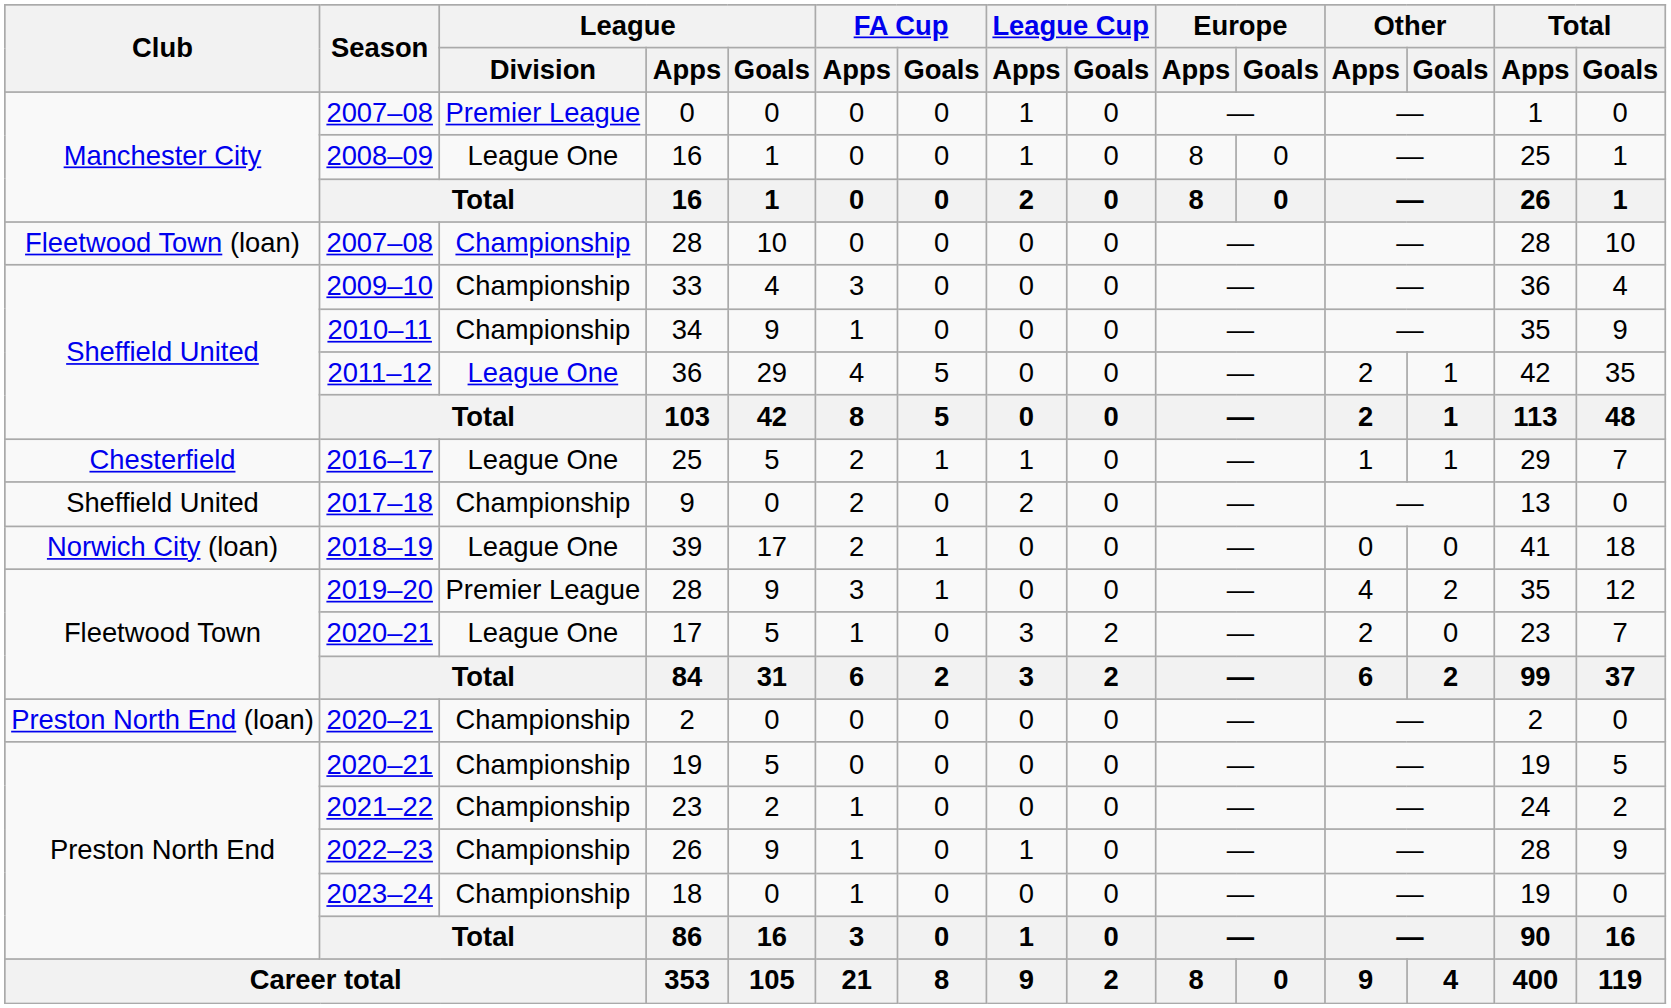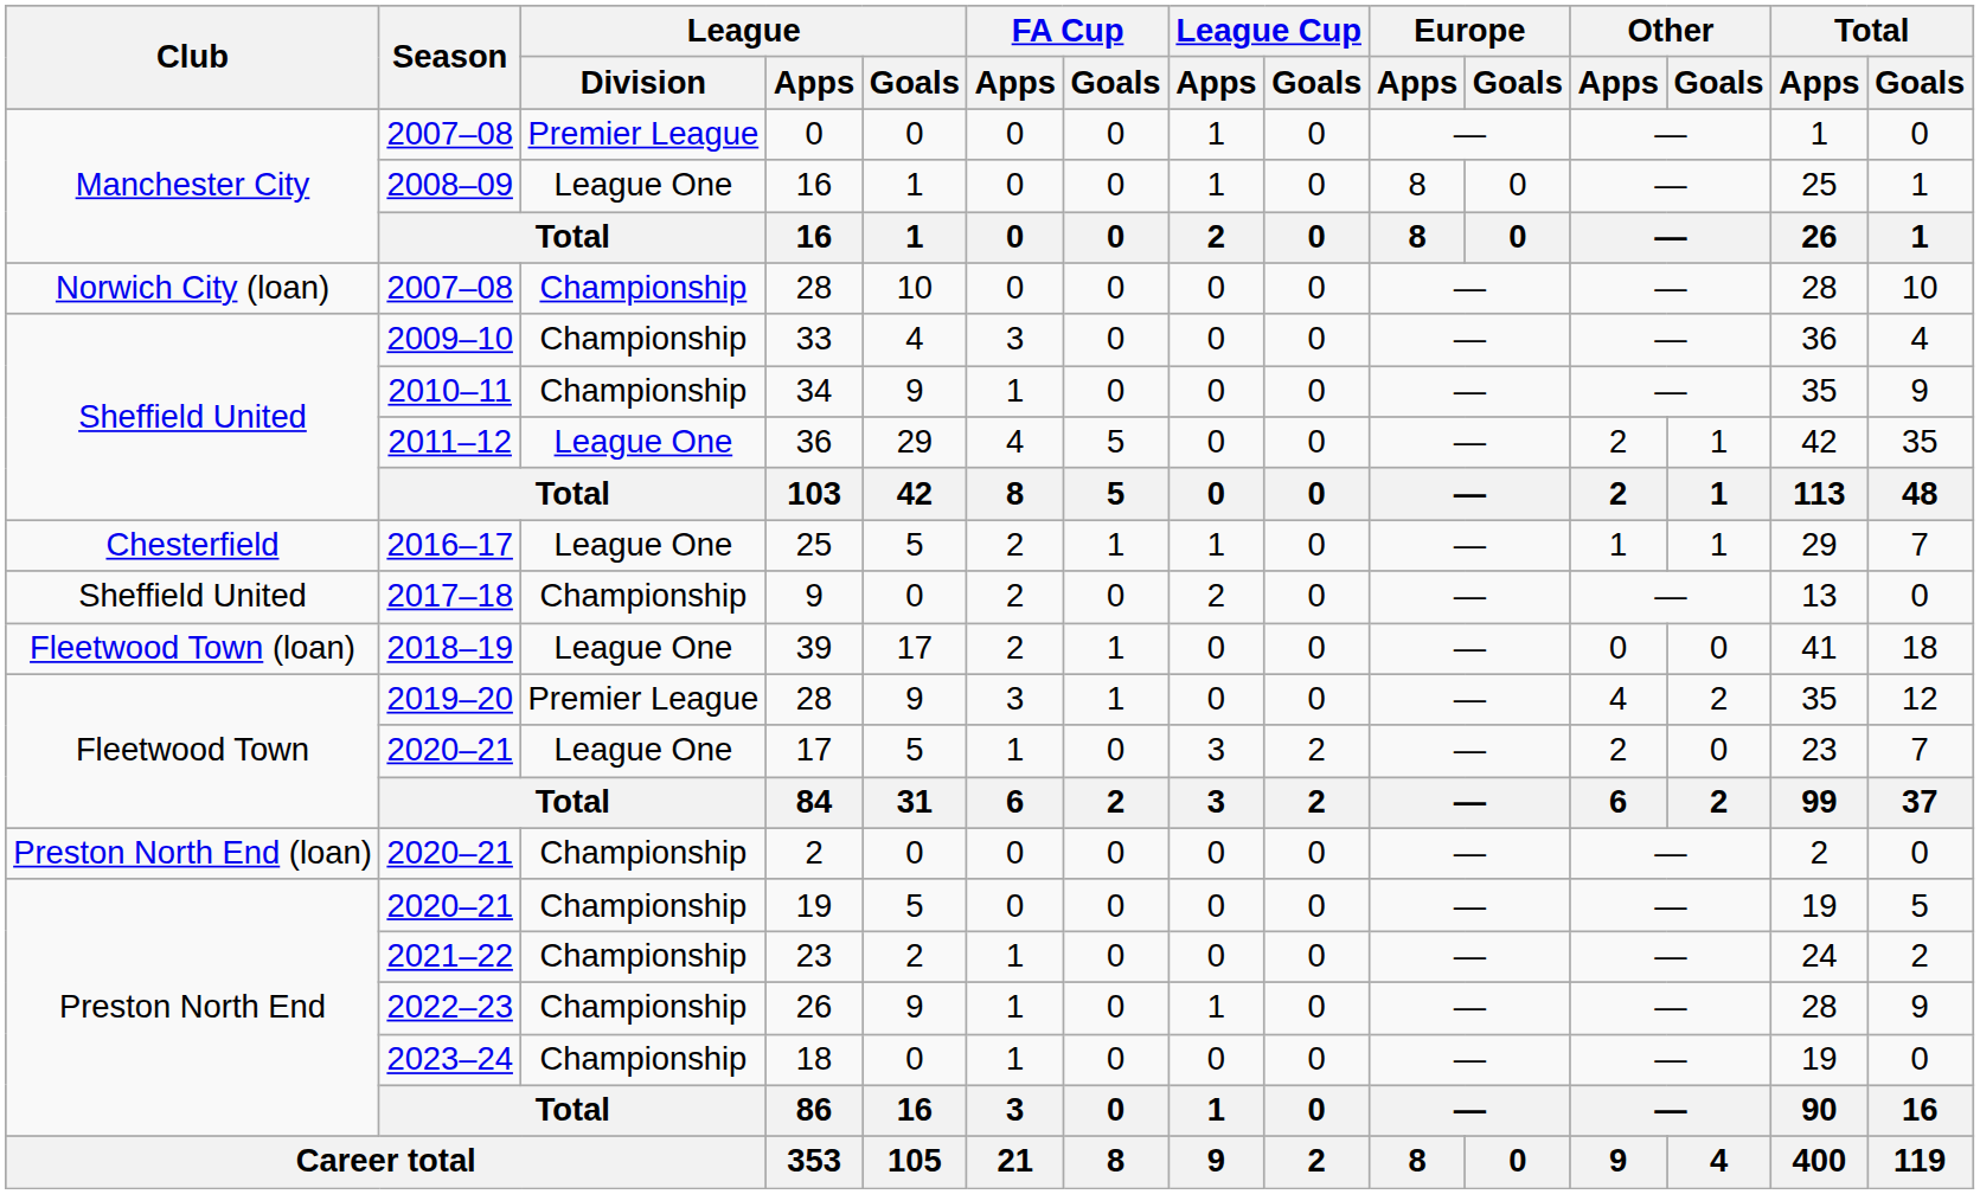 <table class=wikitable style="text-align:center">
 <tr>
 <th rowspan=2>Club</th>
 <th rowspan=2>Season</th>
 <th colspan=3>League</th>
 <th colspan=2><a href='#'>FA Cup</a></th>
 <th colspan=2><a href='#'>League Cup</a></th>
 <th colspan="2">Europe</th>
 <th colspan=2>Other</th>
 <th colspan=2>Total</th>
 </tr>
 <tr>
 <th>Division</th>
 <th>Apps</th>
 <th>Goals</th>
 <th>Apps</th>
 <th>Goals</th>
 <th>Apps</th>
 <th>Goals</th>
 <th>Apps</th>
 <th>Goals</th>
 <th>Apps</th>
 <th>Goals</th>
 <th>Apps</th>
 <th>Goals</th>
 </tr>
 <tr>
 <td rowspan=3><a href='#'>Manchester City</a></td>
 <td><a href='#'>2007–08</a></td>
 <td><a href='#'>Premier League</a></td>
 <td>0</td>
 <td>0</td>
 <td>0</td>
 <td>0</td>
 <td>1</td>
 <td>0</td>
 <td colspan="2">—</td>
 <td colspan="2">—</td>
 <td>1</td>
 <td>0</td>
 </tr>
 <tr>
 <td><a href='#'>2008–09</a></td>
 <td>League One</td>
 <td>16</td>
 <td>1</td>
 <td>0</td>
 <td>0</td>
 <td>1</td>
 <td>0</td>
 <td>8</td>
 <td>0</td>
 <td colspan="2">—</td>
 <td>25</td>
 <td>1</td>
 </tr>
 <tr>
 <th colspan=2>Total</th>
 <th>16</th>
 <th>1</th>
 <th>0</th>
 <th>0</th>
 <th>2</th>
 <th>0</th>
 <th>8</th>
 <th>0</th>
 <th colspan="2">—</th>
 <th>26</th>
 <th>1</th>
 </tr>
 <tr>
-<td><a href='#'>Fleetwood Town</a> (loan)</td>
+<td><a href='#'>Norwich City</a> (loan)</td>
 <td><a href='#'>2007–08</a></td>
 <td><a href='#'>Championship</a></td>
 <td>28</td>
 <td>10</td>
 <td>0</td>
 <td>0</td>
 <td>0</td>
 <td>0</td>
 <td colspan="2">—</td>
 <td colspan="2">—</td>
 <td>28</td>
 <td>10</td>
 </tr>
 <tr>
 <td rowspan=4><a href='#'>Sheffield United</a></td>
 <td><a href='#'>2009–10</a></td>
 <td>Championship</td>
 <td>33</td>
 <td>4</td>
 <td>3</td>
 <td>0</td>
 <td>0</td>
 <td>0</td>
 <td colspan="2">—</td>
 <td colspan="2">—</td>
 <td>36</td>
 <td>4</td>
 </tr>
 <tr>
 <td><a href='#'>2010–11</a></td>
 <td>Championship</td>
 <td>34</td>
 <td>9</td>
 <td>1</td>
 <td>0</td>
 <td>0</td>
 <td>0</td>
 <td colspan="2">—</td>
 <td colspan="2">—</td>
 <td>35</td>
 <td>9</td>
 </tr>
 <tr>
 <td><a href='#'>2011–12</a></td>
 <td><a href='#'>League One</a></td>
 <td>36</td>
 <td>29</td>
 <td>4</td>
 <td>5</td>
 <td>0</td>
 <td>0</td>
 <td colspan="2">—</td>
 <td>2</td>
 <td>1</td>
 <td>42</td>
 <td>35</td>
 </tr>
 <tr>
 <th colspan=2>Total</th>
 <th>103</th>
 <th>42</th>
 <th>8</th>
 <th>5</th>
 <th>0</th>
 <th>0</th>
 <th colspan="2">—</th>
 <th>2</th>
 <th>1</th>
 <th>113</th>
 <th>48</th>
 </tr>
 <tr>
 <td><a href='#'>Chesterfield</a></td>
 <td><a href='#'>2016–17</a></td>
 <td>League One</td>
 <td>25</td>
 <td>5</td>
 <td>2</td>
 <td>1</td>
 <td>1</td>
 <td>0</td>
 <td colspan="2">—</td>
 <td>1</td>
 <td>1</td>
 <td>29</td>
 <td>7</td>
 </tr>
 <tr>
 <td>Sheffield United</td>
 <td><a href='#'>2017–18</a></td>
 <td>Championship</td>
 <td>9</td>
 <td>0</td>
 <td>2</td>
 <td>0</td>
 <td>2</td>
 <td>0</td>
 <td colspan="2">—</td>
 <td colspan="2">—</td>
 <td>13</td>
 <td>0</td>
 </tr>
 <tr>
-<td><a href='#'>Norwich City</a> (loan)</td>
+<td><a href='#'>Fleetwood Town</a> (loan)</td>
 <td><a href='#'>2018–19</a></td>
 <td>League One</td>
 <td>39</td>
 <td>17</td>
 <td>2</td>
 <td>1</td>
 <td>0</td>
 <td>0</td>
 <td colspan="2">—</td>
 <td>0</td>
 <td>0</td>
 <td>41</td>
 <td>18</td>
 </tr>
 <tr>
 <td rowspan=3>Fleetwood Town</td>
 <td><a href='#'>2019–20</a></td>
 <td>Premier League</td>
 <td>28</td>
 <td>9</td>
 <td>3</td>
 <td>1</td>
 <td>0</td>
 <td>0</td>
 <td colspan="2">—</td>
 <td>4</td>
 <td>2</td>
 <td>35</td>
 <td>12</td>
 </tr>
 <tr>
 <td><a href='#'>2020–21</a></td>
 <td>League One</td>
 <td>17</td>
 <td>5</td>
 <td>1</td>
 <td>0</td>
 <td>3</td>
 <td>2</td>
 <td colspan="2">—</td>
 <td>2</td>
 <td>0</td>
 <td>23</td>
 <td>7</td>
 </tr>
 <tr>
 <th colspan=2>Total</th>
 <th>84</th>
 <th>31</th>
 <th>6</th>
 <th>2</th>
 <th>3</th>
 <th>2</th>
 <th colspan="2">—</th>
 <th>6</th>
 <th>2</th>
 <th>99</th>
 <th>37</th>
 </tr>
 <tr>
 <td><a href='#'>Preston North End</a> (loan)</td>
 <td><a href='#'>2020–21</a></td>
 <td>Championship</td>
 <td>2</td>
 <td>0</td>
 <td>0</td>
 <td>0</td>
 <td>0</td>
 <td>0</td>
 <td colspan=2>—</td>
 <td colspan=2>—</td>
 <td>2</td>
 <td>0</td>
 </tr>
 <tr>
 <td rowspan="5">Preston North End</td>
 <td><a href='#'>2020–21</a></td>
 <td>Championship</td>
 <td>19</td>
 <td>5</td>
 <td>0</td>
 <td>0</td>
 <td>0</td>
 <td>0</td>
 <td colspan=2>—</td>
 <td colspan=2>—</td>
 <td>19</td>
 <td>5</td>
 </tr>
 <tr>
 <td><a href='#'>2021–22</a></td>
 <td>Championship</td>
 <td>23</td>
 <td>2</td>
 <td>1</td>
 <td>0</td>
 <td>0</td>
 <td>0</td>
 <td colspan="2">—</td>
 <td colspan="2">—</td>
 <td>24</td>
 <td>2</td>
 </tr>
 <tr>
 <td><a href='#'>2022–23</a></td>
 <td>Championship</td>
 <td>26</td>
 <td>9</td>
 <td>1</td>
 <td>0</td>
 <td>1</td>
 <td>0</td>
 <td colspan="2">—</td>
 <td colspan="2">—</td>
 <td>28</td>
 <td>9</td>
 </tr>
 <tr>
 <td><a href='#'>2023–24</a></td>
 <td>Championship</td>
 <td>18</td>
 <td>0</td>
 <td>1</td>
 <td>0</td>
 <td>0</td>
 <td>0</td>
 <td colspan="2">—</td>
 <td colspan="2">—</td>
 <td>19</td>
 <td>0</td>
 </tr>
 <tr>
 <th colspan="2">Total</th>
 <th>86</th>
 <th>16</th>
 <th>3</th>
 <th>0</th>
 <th>1</th>
 <th>0</th>
 <th colspan="2">—</th>
 <th colspan="2">—</th>
 <th>90</th>
 <th>16</th>
 </tr>
 <tr>
 <th colspan="3">Career total</th>
 <th>353</th>
 <th>105</th>
 <th>21</th>
 <th>8</th>
 <th>9</th>
 <th>2</th>
 <th>8</th>
 <th>0</th>
 <th>9</th>
 <th>4</th>
 <th>400</th>
 <th>119</th>
 </tr>
 </table>
